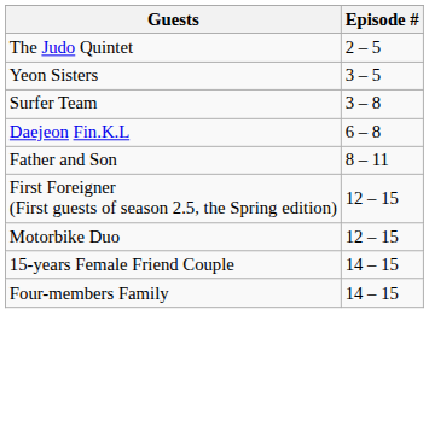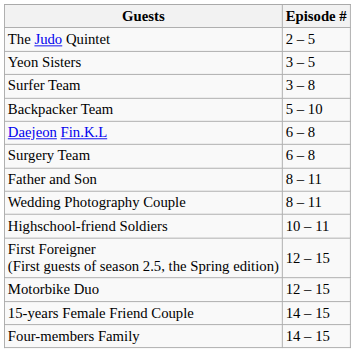 <table class="wikitable">
 <tr>
 </tr>
 <tr>
 <th>Guests</th>
 <th>Episode #</th>
 </tr>
 <tr>
 <td>The <a href='#'>Judo</a> Quintet</td>
 <td>2 – 5</td>
 </tr>
 <tr>
 <td>Yeon Sisters</td>
 <td>3 – 5</td>
 </tr>
 <tr>
 <td>Surfer Team</td>
 <td>3 – 8</td>
 </tr>
 <tr>
+<td>Backpacker Team</td>
+<td>5 – 10</td>
+</tr>
+<tr>
 <td><a href='#'>Daejeon</a> <a href='#'>Fin.K.L</a></td>
+<td>6 – 8</td>
+</tr>
+<tr>
+<td>Surgery Team</td>
 <td>6 – 8</td>
 </tr>
 <tr>
 <td>Father and Son</td>
 <td>8 – 11</td>
+</tr>
+<tr>
+<td>Wedding Photography Couple</td>
+<td>8 – 11</td>
+</tr>
+<tr>
+<td>Highschool-friend Soldiers</td>
+<td>10 – 11</td>
 </tr>
 <tr>
 <td>First Foreigner <br>(First guests of season 2.5, the Spring edition)</td>
 <td>12 – 15</td>
 </tr>
 <tr>
 <td>Motorbike Duo</td>
 <td>12 – 15</td>
 </tr>
 <tr>
 <td>15-years Female Friend Couple</td>
 <td>14 – 15</td>
 </tr>
 <tr>
 <td>Four-members Family</td>
 <td>14 – 15</td>
 </tr>
 </table>
